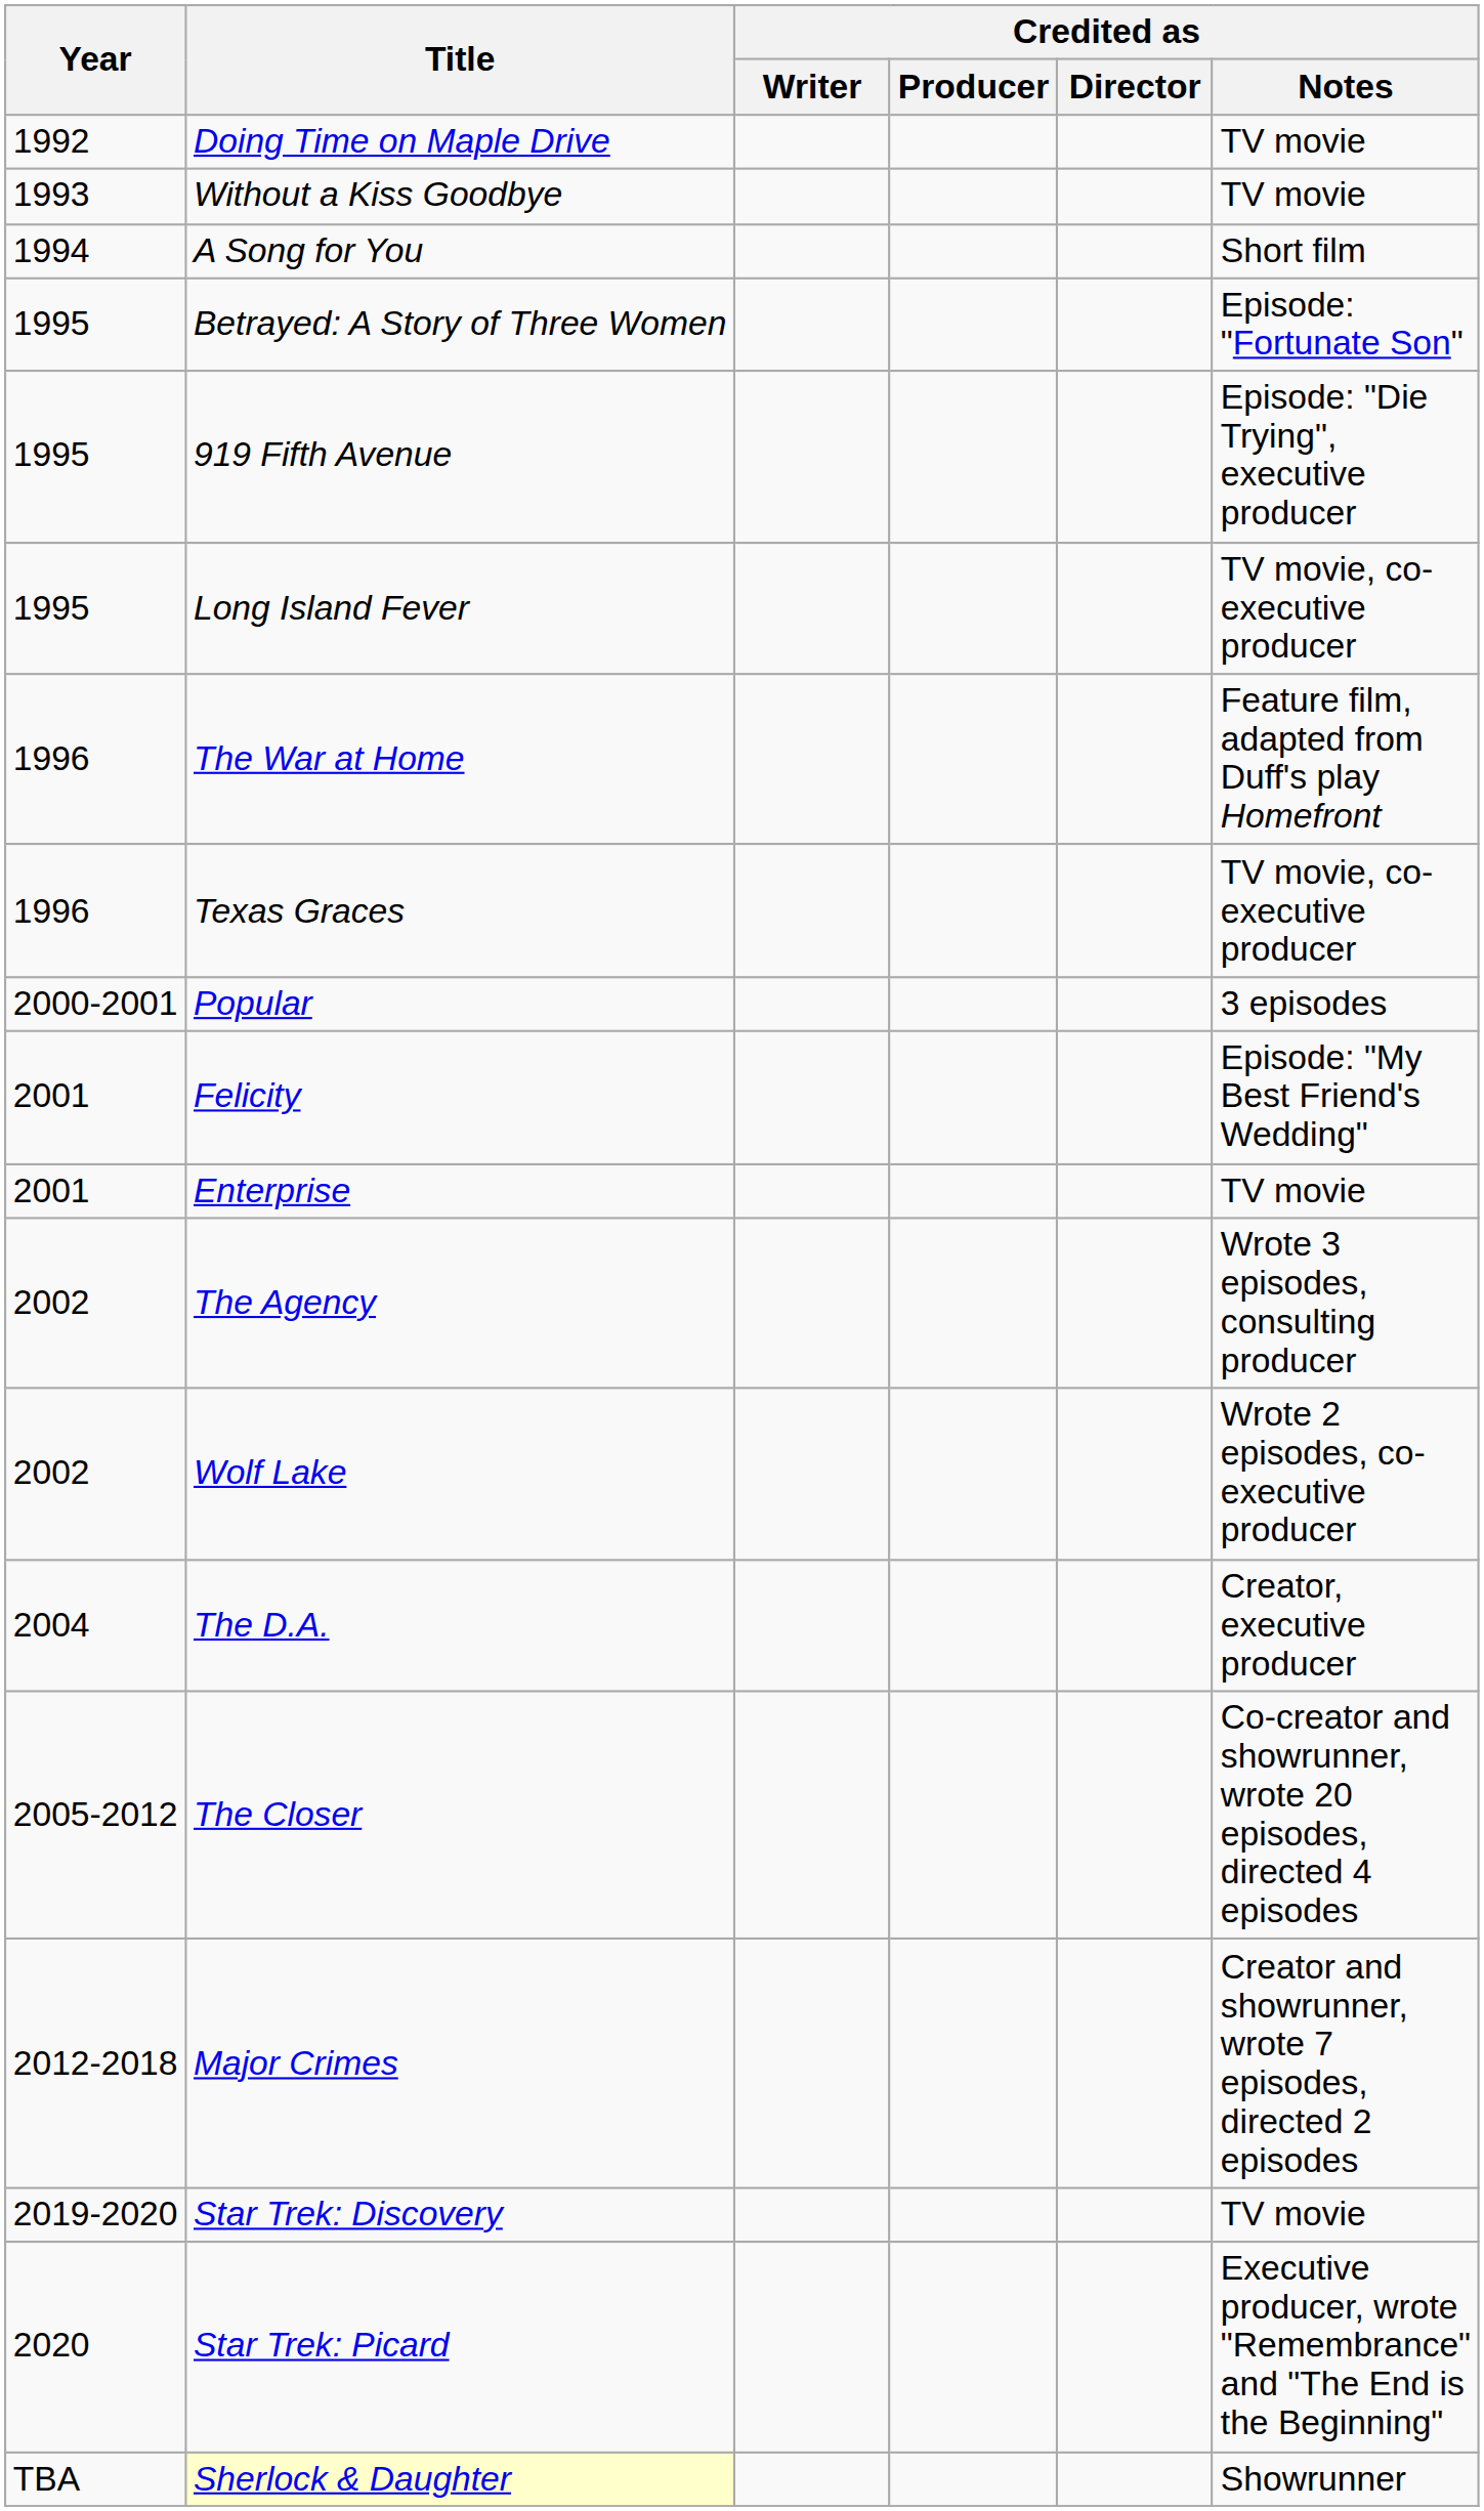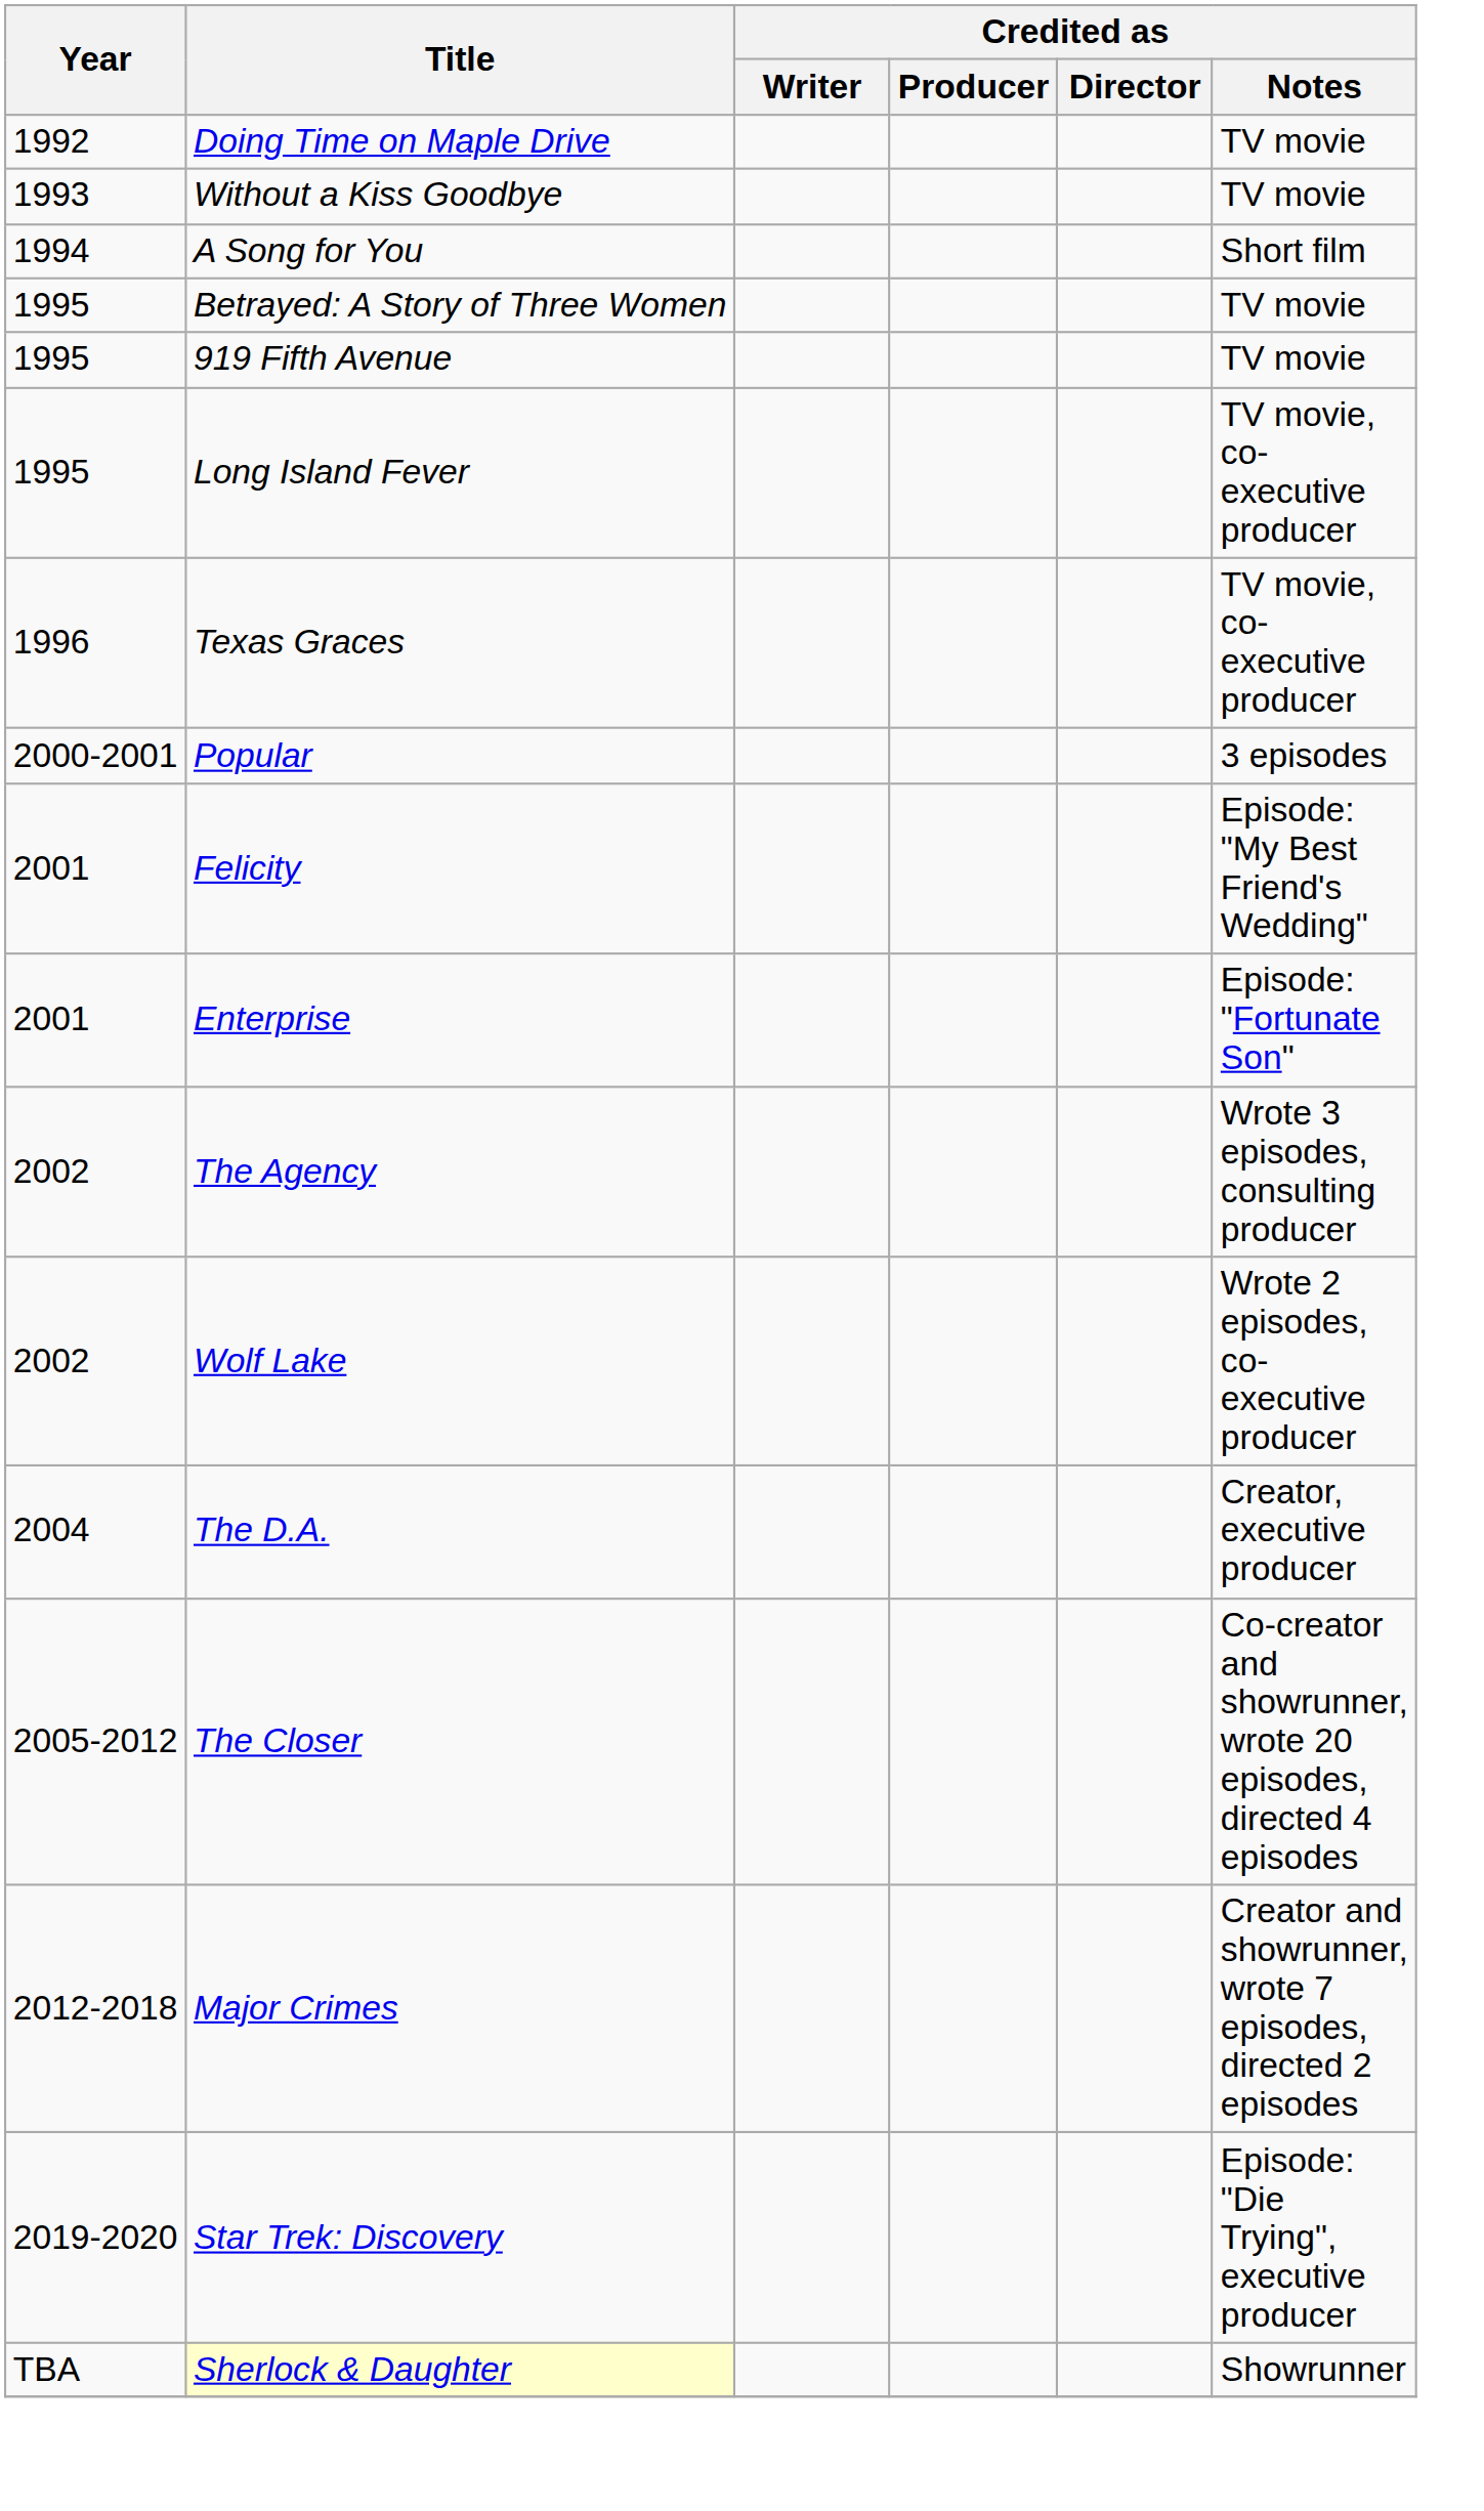 <table class="wikitable">
 <tr>
 <th rowspan="2">Year</th>
 <th rowspan="2">Title</th>
 <th colspan="4">Credited as</th>
 </tr>
 <tr>
 <th style="width:65px;">Writer</th>
 <th style="width:65px;">Producer</th>
 <th style="width:65px;">Director</th>
 <th style="width:65px;">Notes</th>
 </tr>
 <tr>
 <td>1992</td>
 <td><em><a href='#'>Doing Time on Maple Drive</a></em></td>
 <td></td>
 <td></td>
 <td></td>
 <td>TV movie</td>
 </tr>
 <tr>
 <td>1993</td>
 <td><em>Without a Kiss Goodbye</em></td>
 <td></td>
 <td></td>
 <td></td>
 <td>TV movie</td>
 </tr>
 <tr>
 <td>1994</td>
 <td><em>A Song for You</em></td>
 <td></td>
 <td></td>
 <td></td>
 <td>Short film</td>
 </tr>
 <tr>
 <td>1995</td>
 <td><em>Betrayed: A Story of Three Women</em></td>
 <td></td>
 <td></td>
 <td></td>
-<td>Episode: "<a href='#'>Fortunate Son</a>"</td>
+<td>TV movie</td>
 </tr>
 <tr>
 <td>1995</td>
 <td><em>919 Fifth Avenue</em></td>
 <td></td>
 <td></td>
 <td></td>
-<td>Episode: "Die Trying", executive producer</td>
+<td>TV movie</td>
 </tr>
 <tr>
 <td>1995</td>
 <td><em>Long Island Fever</em></td>
 <td></td>
 <td></td>
 <td></td>
 <td>TV movie, co-executive producer</td>
-</tr>
-<tr>
-<td>1996</td>
-<td><em><a href='#'>The War at Home</a></em></td>
-<td></td>
-<td></td>
-<td></td>
-<td>Feature film, adapted from Duff's play <em>Homefront</em></td>
 </tr>
 <tr>
 <td>1996</td>
 <td><em>Texas Graces</em></td>
 <td></td>
 <td></td>
 <td></td>
 <td>TV movie, co-executive producer</td>
 </tr>
 <tr>
 <td>2000-2001</td>
 <td><em><a href='#'>Popular</a></em></td>
 <td></td>
 <td></td>
 <td></td>
 <td>3 episodes</td>
 </tr>
 <tr>
 <td>2001</td>
 <td><em><a href='#'>Felicity</a></em></td>
 <td></td>
 <td></td>
 <td></td>
 <td>Episode: "My Best Friend's Wedding"</td>
 </tr>
 <tr>
 <td>2001</td>
 <td><em><a href='#'>Enterprise</a></em></td>
 <td></td>
 <td></td>
 <td></td>
-<td>TV movie</td>
+<td>Episode: "<a href='#'>Fortunate Son</a>"</td>
 </tr>
 <tr>
 <td>2002</td>
 <td><em><a href='#'>The Agency</a></em></td>
 <td></td>
 <td></td>
 <td></td>
 <td>Wrote 3 episodes, consulting producer</td>
 </tr>
 <tr>
 <td>2002</td>
 <td><em><a href='#'>Wolf Lake</a></em></td>
 <td></td>
 <td></td>
 <td></td>
 <td>Wrote 2 episodes, co-executive producer</td>
 </tr>
 <tr>
 <td>2004</td>
 <td><em><a href='#'>The D.A.</a></em></td>
 <td></td>
 <td></td>
 <td></td>
 <td>Creator, executive producer</td>
 </tr>
 <tr>
 <td>2005-2012</td>
 <td><em><a href='#'>The Closer</a></em></td>
 <td></td>
 <td></td>
 <td></td>
 <td>Co-creator and showrunner, wrote 20 episodes, directed 4 episodes</td>
 </tr>
 <tr>
 <td>2012-2018</td>
 <td><em><a href='#'>Major Crimes</a></em></td>
 <td></td>
 <td></td>
 <td></td>
 <td>Creator and showrunner, wrote 7 episodes, directed 2 episodes</td>
 </tr>
 <tr>
 <td>2019-2020</td>
 <td><em><a href='#'>Star Trek: Discovery</a></em></td>
 <td></td>
 <td></td>
 <td></td>
-<td>TV movie</td>
-</tr>
-<tr>
-<td>2020</td>
-<td><em><a href='#'>Star Trek: Picard</a></em></td>
-<td></td>
-<td></td>
-<td></td>
-<td>Executive producer, wrote "Remembrance" and "The End is the Beginning"</td>
+<td>Episode: "Die Trying", executive producer</td>
 </tr>
 <tr>
 <td>TBA</td>
 <td style="background:#FFFFCC;"><em><a href='#'>Sherlock & Daughter</a></em> </td>
 <td></td>
 <td></td>
 <td></td>
 <td>Showrunner</td>
 </tr>
 <tr>
 </tr>
 </table>
